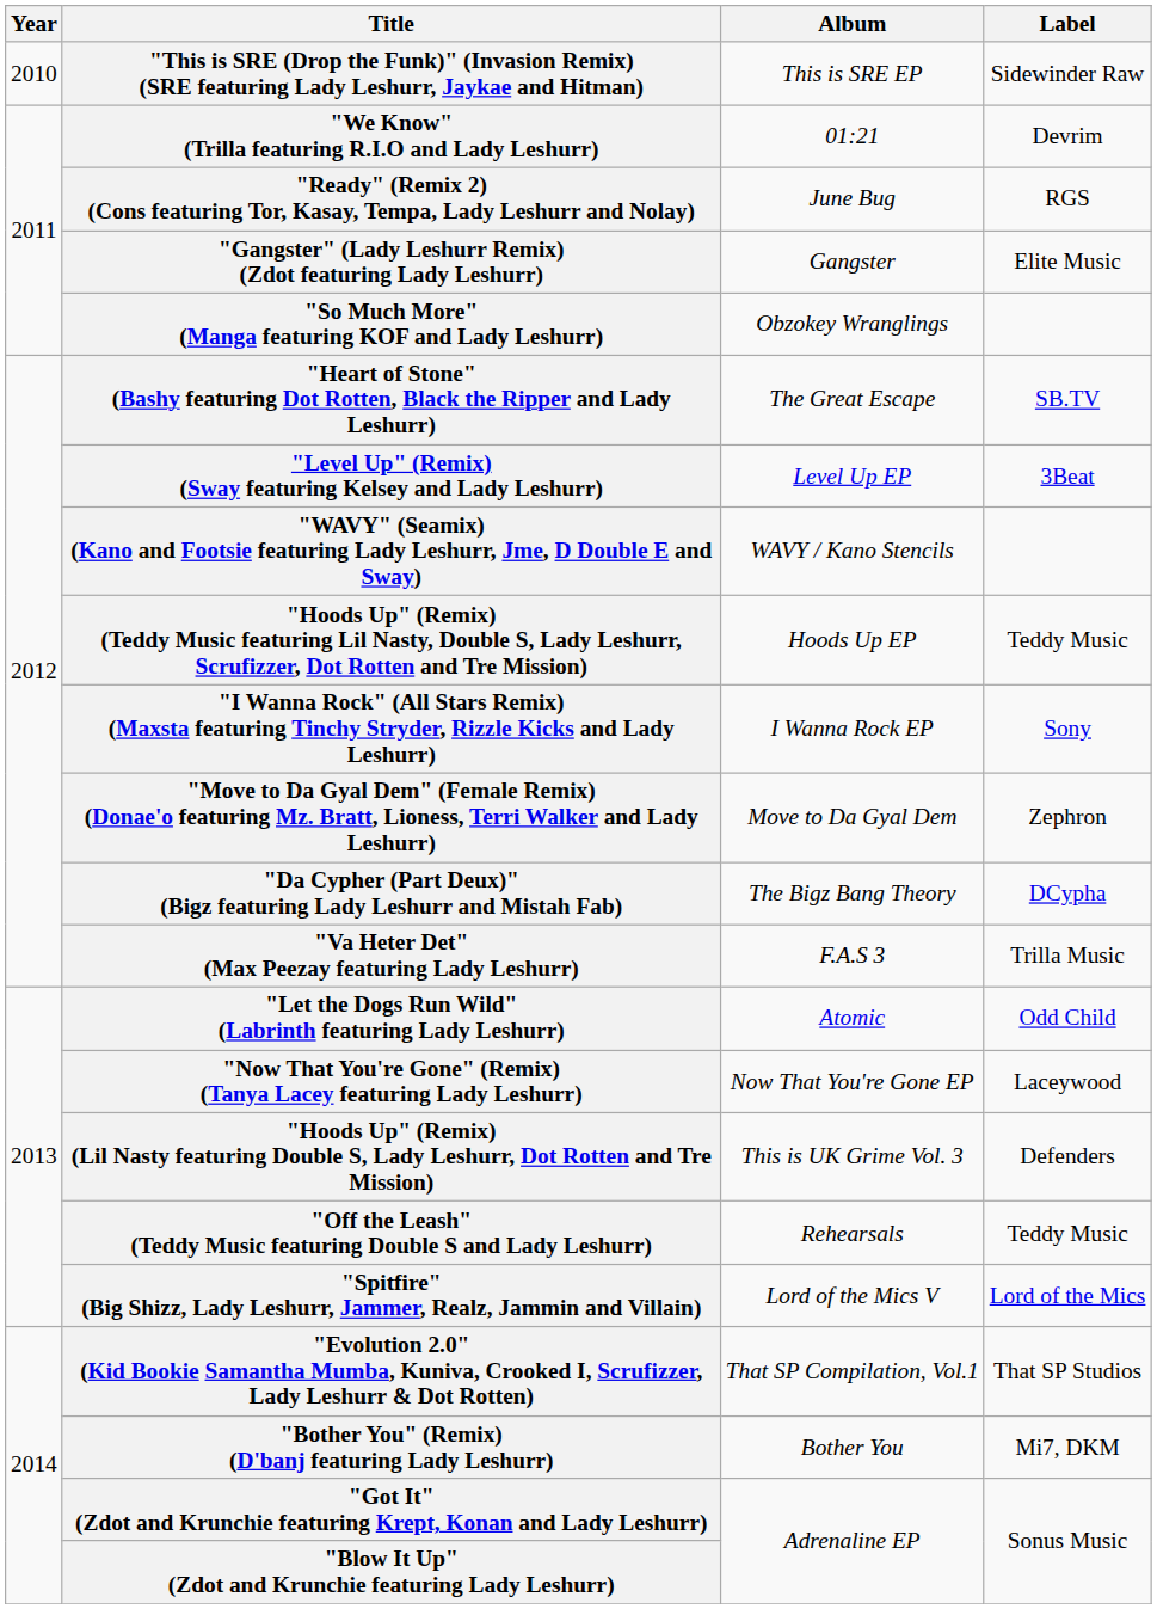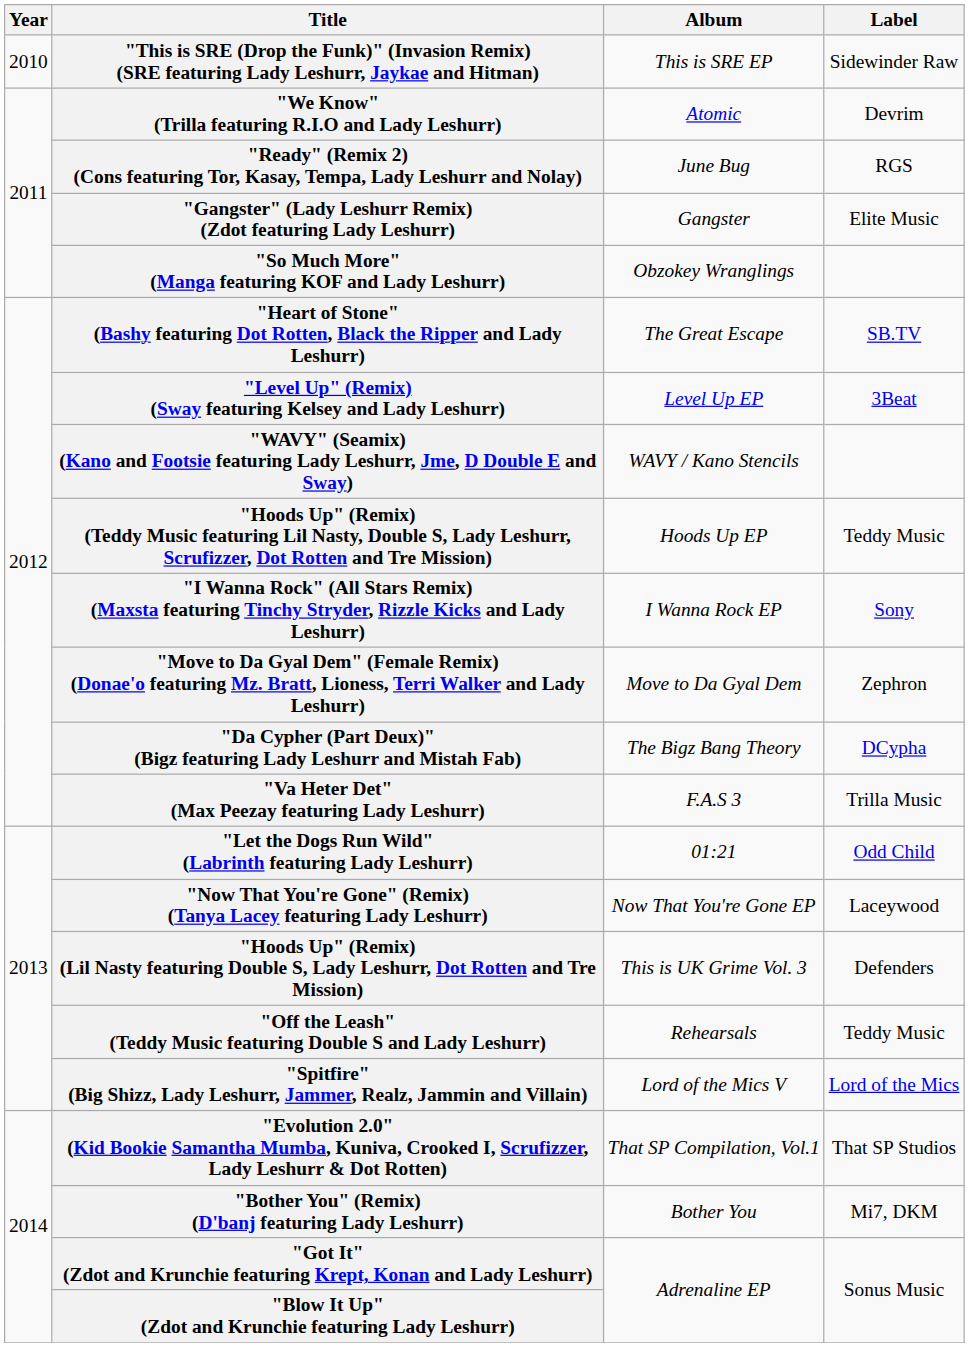 <table class="wikitable plainrowheaders" style="text-align:center;">
 <tr>
 <th scope="col" style="width:1em;">Year</th>
 <th scope="col" style="width:28em;">Title</th>
 <th scope="col">Album</th>
 <th scope="col">Label</th>
 </tr>
 <tr>
 <td>2010</td>
 <th scope="row">"This is SRE (Drop the Funk)" (Invasion Remix)<br><span>(SRE featuring Lady Leshurr, <a href='#'>Jaykae</a> and Hitman)</span></th>
 <td><em>This is SRE EP</em></td>
 <td>Sidewinder Raw</td>
 </tr>
 <tr>
 <td rowspan="4">2011</td>
 <th scope="row">"We Know"<br><span>(Trilla featuring R.I.O and Lady Leshurr)</span></th>
-<td><em>01:21</em></td>
+<td><em><a href='#'>Atomic</a></em></td>
 <td>Devrim</td>
 </tr>
 <tr>
 <th scope="row">"Ready" (Remix 2)<br><span>(Cons featuring Tor, Kasay, Tempa, Lady Leshurr and Nolay)</span></th>
 <td><em>June Bug</em></td>
 <td>RGS</td>
 </tr>
 <tr>
 <th scope="row">"Gangster" (Lady Leshurr Remix)<br><span>(Zdot featuring Lady Leshurr)</span></th>
 <td><em>Gangster</em></td>
 <td>Elite Music</td>
 </tr>
 <tr>
 <th scope="row">"So Much More"<br><span>(<a href='#'>Manga</a> featuring KOF and Lady Leshurr)</span></th>
 <td><em>Obzokey Wranglings</em></td>
 <td></td>
 </tr>
 <tr>
 <td rowspan="8">2012</td>
 <th scope="row">"Heart of Stone"<br><span>(<a href='#'>Bashy</a> featuring <a href='#'>Dot Rotten</a>, <a href='#'>Black the Ripper</a> and Lady Leshurr)</span></th>
 <td><em>The Great Escape</em></td>
 <td><a href='#'>SB.TV</a></td>
 </tr>
 <tr>
 <th scope="row"><a href='#'>"Level Up" (Remix)</a><br><span>(<a href='#'>Sway</a> featuring Kelsey and Lady Leshurr)</span></th>
 <td><em><a href='#'>Level Up EP</a></em></td>
 <td><a href='#'>3Beat</a></td>
 </tr>
 <tr>
 <th scope="row">"WAVY" (Seamix)<br><span>(<a href='#'>Kano</a> and <a href='#'>Footsie</a> featuring Lady Leshurr, <a href='#'>Jme</a>, <a href='#'>D Double E</a> and <a href='#'>Sway</a>)</span></th>
 <td><em>WAVY / Kano Stencils</em></td>
 <td></td>
 </tr>
 <tr>
 <th scope="row">"Hoods Up" (Remix)<br><span>(Teddy Music featuring Lil Nasty, Double S, Lady Leshurr, <a href='#'>Scrufizzer</a>, <a href='#'>Dot Rotten</a> and Tre Mission)</span></th>
 <td><em>Hoods Up EP</em></td>
 <td>Teddy Music</td>
 </tr>
 <tr>
 <th scope="row">"I Wanna Rock" (All Stars Remix)<br><span>(<a href='#'>Maxsta</a> featuring <a href='#'>Tinchy Stryder</a>, <a href='#'>Rizzle Kicks</a> and Lady Leshurr)</span></th>
 <td><em>I Wanna Rock EP</em></td>
 <td><a href='#'>Sony</a></td>
 </tr>
 <tr>
 <th scope="row">"Move to Da Gyal Dem" (Female Remix)<br><span>(<a href='#'>Donae'o</a> featuring <a href='#'>Mz. Bratt</a>, Lioness, <a href='#'>Terri Walker</a> and Lady Leshurr)</span></th>
 <td><em>Move to Da Gyal Dem</em></td>
 <td>Zephron</td>
 </tr>
 <tr>
 <th scope="row">"Da Cypher (Part Deux)"<br><span>(Bigz featuring Lady Leshurr and Mistah Fab)</span></th>
 <td><em>The Bigz Bang Theory</em></td>
 <td><a href='#'>DCypha</a></td>
 </tr>
 <tr>
 <th scope="row">"Va Heter Det"<br><span>(Max Peezay featuring Lady Leshurr)</span></th>
 <td><em>F.A.S 3</em></td>
 <td>Trilla Music</td>
 </tr>
 <tr>
 <td rowspan="5">2013</td>
 <th scope="row">"Let the Dogs Run Wild"<br><span>(<a href='#'>Labrinth</a> featuring Lady Leshurr)</span></th>
-<td><em><a href='#'>Atomic</a></em></td>
+<td><em>01:21</em></td>
 <td><a href='#'>Odd Child</a></td>
 </tr>
 <tr>
 <th scope="row">"Now That You're Gone" (Remix)<br><span>(<a href='#'>Tanya Lacey</a> featuring Lady Leshurr)</span></th>
 <td><em>Now That You're Gone EP</em></td>
 <td>Laceywood</td>
 </tr>
 <tr>
 <th scope="row">"Hoods Up" (Remix)<br><span>(Lil Nasty featuring Double S, Lady Leshurr, <a href='#'>Dot Rotten</a> and Tre Mission)</span></th>
 <td><em>This is UK Grime Vol. 3</em></td>
 <td>Defenders</td>
 </tr>
 <tr>
 <th scope="row">"Off the Leash"<br><span>(Teddy Music featuring Double S and Lady Leshurr)</span></th>
 <td><em>Rehearsals</em></td>
 <td>Teddy Music</td>
 </tr>
 <tr>
 <th scope="row">"Spitfire"<br><span>(Big Shizz, Lady Leshurr, <a href='#'>Jammer</a>, Realz, Jammin and Villain)</span></th>
 <td><em>Lord of the Mics V</em></td>
 <td><a href='#'>Lord of the Mics</a></td>
 </tr>
 <tr>
 <td rowspan="4">2014</td>
 <th scope="row">"Evolution 2.0"<br><span>(<a href='#'>Kid Bookie</a> <a href='#'>Samantha Mumba</a>, Kuniva, Crooked I, <a href='#'>Scrufizzer</a>, Lady Leshurr & Dot Rotten)</span></th>
 <td><em>That SP Compilation, Vol.1</em></td>
 <td>That SP Studios</td>
 </tr>
 <tr>
 <th scope="row">"Bother You" (Remix)<br><span>(<a href='#'>D'banj</a> featuring Lady Leshurr)</span></th>
 <td><em>Bother You</em></td>
 <td>Mi7, DKM</td>
 </tr>
 <tr>
 <th scope="row">"Got It"<br><span>(Zdot and Krunchie featuring <a href='#'>Krept, Konan</a> and Lady Leshurr)</span></th>
 <td rowspan="2"><em>Adrenaline EP</em></td>
 <td rowspan="2">Sonus Music</td>
 </tr>
 <tr>
 <th scope="row">"Blow It Up"<br><span>(Zdot and Krunchie featuring Lady Leshurr)</span></th>
 </tr>
 </table>
